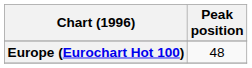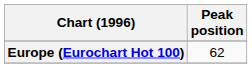 <table class="wikitable sortable plainrowheaders" style="text-align:center">
 <tr>
 <th scope="col">Chart (1996)</th>
 <th scope="col">Peak<br>position</th>
 </tr>
 <tr>
 </tr>
 <tr>
 </tr>
 <tr>
 </tr>
 <tr>
 <th scope="row">Europe (<a href='#'>Eurochart Hot 100</a>)</th>
-<td>48</td>
+<td>62</td>
 </tr>
 <tr>
 </tr>
 <tr>
 </tr>
 <tr>
 </tr>
 <tr>
 </tr>
 <tr>
 </tr>
 <tr>
 </tr>
 <tr>
 </tr>
 <tr>
 </tr>
 <tr>
 </tr>
 <tr>
 </tr>
 <tr>
 </tr>
 <tr>
 </tr>
 <tr>
 </tr>
 <tr>
 </tr>
 </table>
